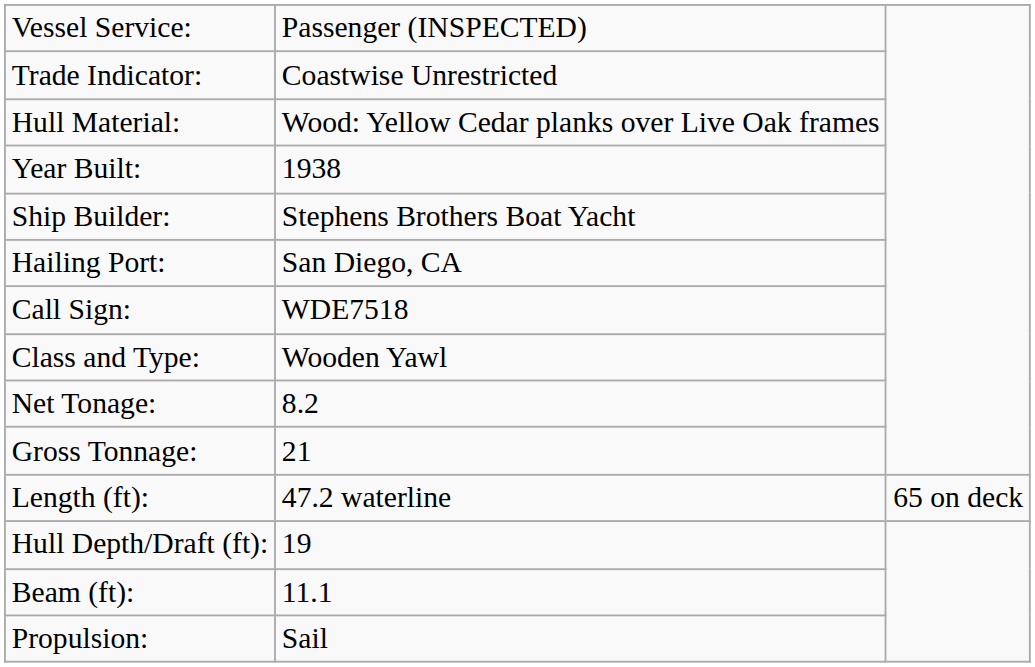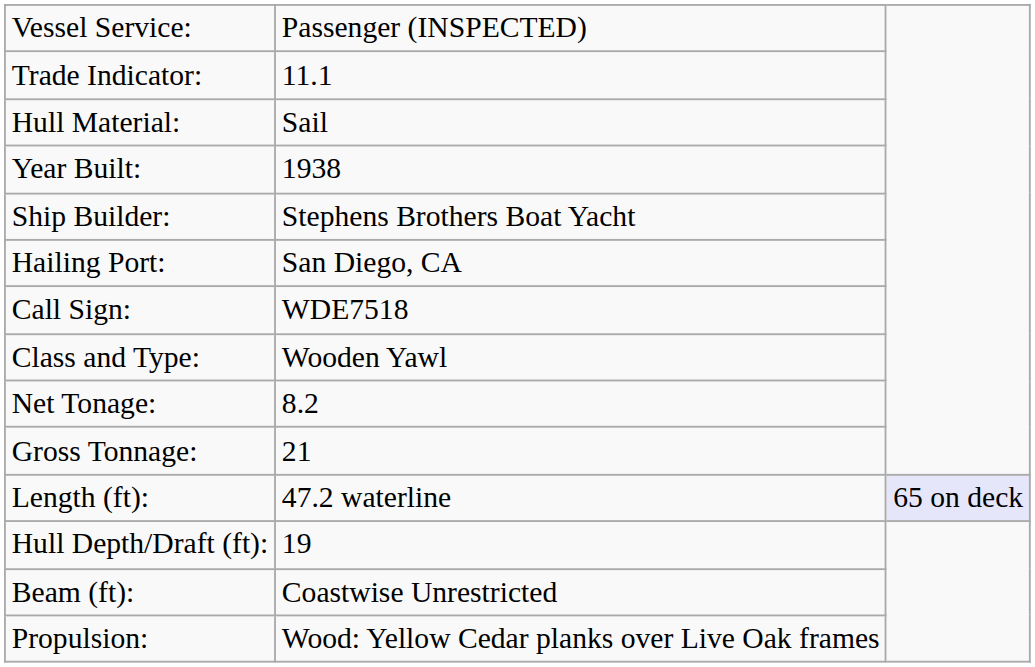 <table class="wikitable">
 <tr>
 <td>Vessel Service:</td>
 <td>Passenger (INSPECTED)</td>
 </tr>
 <tr>
 <td>Trade Indicator:</td>
-<td>Coastwise Unrestricted</td>
+<td>11.1</td>
 </tr>
 <tr>
 <td>Hull Material:</td>
-<td>Wood: Yellow Cedar planks over Live Oak frames</td>
+<td>Sail</td>
 </tr>
 <tr>
 <td>Year Built:</td>
 <td>1938</td>
 </tr>
 <tr>
 <td>Ship Builder:</td>
 <td>Stephens Brothers Boat Yacht</td>
 </tr>
 <tr>
 <td>Hailing Port:</td>
 <td>San Diego, CA</td>
 </tr>
 <tr>
 <td>Call Sign:</td>
 <td>WDE7518</td>
 </tr>
 <tr>
 <td>Class and Type:</td>
 <td>Wooden Yawl</td>
 </tr>
 <tr>
 <td>Net Tonage:</td>
 <td>8.2</td>
 </tr>
 <tr>
 <td>Gross Tonnage:</td>
 <td>21</td>
 </tr>
 <tr>
 <td>Length (ft):</td>
 <td>47.2 waterline</td>
-<td>65 on deck</td>
+<td style="background: lavender;">65 on deck</td>
 </tr>
 <tr>
 <td>Hull Depth/Draft (ft):</td>
 <td>19</td>
 </tr>
 <tr>
 <td>Beam (ft):</td>
-<td>11.1</td>
+<td>Coastwise Unrestricted</td>
 </tr>
 <tr>
 <td>Propulsion:</td>
-<td>Sail</td>
+<td>Wood: Yellow Cedar planks over Live Oak frames</td>
 </tr>
 </table>
